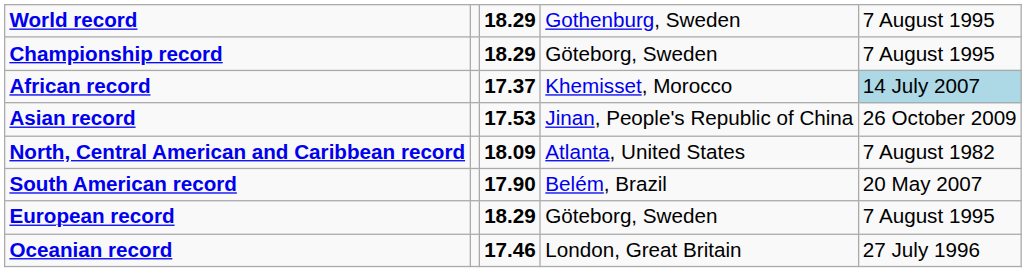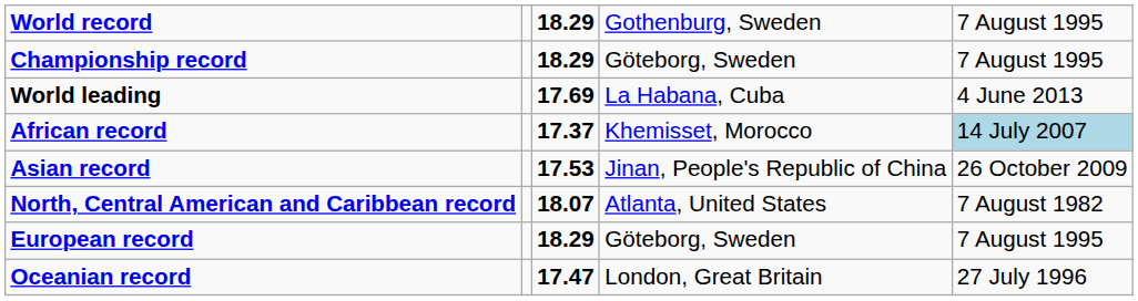 <table class="wikitable">
 <tr>
 <td><strong><a href='#'>World record</a></strong></td>
 <td></td>
 <td><strong>18.29</strong></td>
 <td><a href='#'>Gothenburg</a>, Sweden</td>
 <td>7 August 1995</td>
 </tr>
 <tr>
 <td><strong><a href='#'>Championship record</a></strong></td>
 <td></td>
 <td><strong>18.29</strong></td>
 <td>Göteborg, Sweden</td>
 <td>7 August 1995</td>
+</tr>
+<tr>
+<td><strong>World leading</strong></td>
+<td></td>
+<td><strong>17.69</strong></td>
+<td><a href='#'>La Habana</a>, Cuba</td>
+<td>4 June 2013</td>
 </tr>
 <tr>
 <td><strong><a href='#'>African record</a></strong></td>
 <td></td>
 <td><strong>17.37</strong></td>
 <td><a href='#'>Khemisset</a>, Morocco</td>
 <td style="background: lightblue;">14 July 2007</td>
 </tr>
 <tr>
 <td><strong><a href='#'>Asian record</a></strong></td>
 <td></td>
 <td><strong>17.53</strong></td>
 <td><a href='#'>Jinan</a>, People's Republic of China</td>
 <td>26 October 2009</td>
 </tr>
 <tr>
 <td><strong><a href='#'>North, Central American and Caribbean record</a></strong></td>
 <td></td>
-<td><strong>18.09</strong></td>
+<td><strong>18.07</strong></td>
 <td><a href='#'>Atlanta</a>, United States</td>
 <td>7 August 1982</td>
-</tr>
-<tr>
-<td><strong><a href='#'>South American record</a></strong></td>
-<td></td>
-<td><strong>17.90</strong></td>
-<td><a href='#'>Belém</a>, Brazil</td>
-<td>20 May 2007</td>
 </tr>
 <tr>
 <td><strong><a href='#'>European record</a></strong></td>
 <td></td>
 <td><strong>18.29</strong></td>
 <td>Göteborg, Sweden</td>
 <td>7 August 1995</td>
 </tr>
 <tr>
 <td><strong><a href='#'>Oceanian record</a></strong></td>
 <td></td>
-<td><strong>17.46</strong></td>
+<td><strong>17.47</strong></td>
 <td>London, Great Britain</td>
 <td>27 July 1996</td>
 </tr>
 </table>
